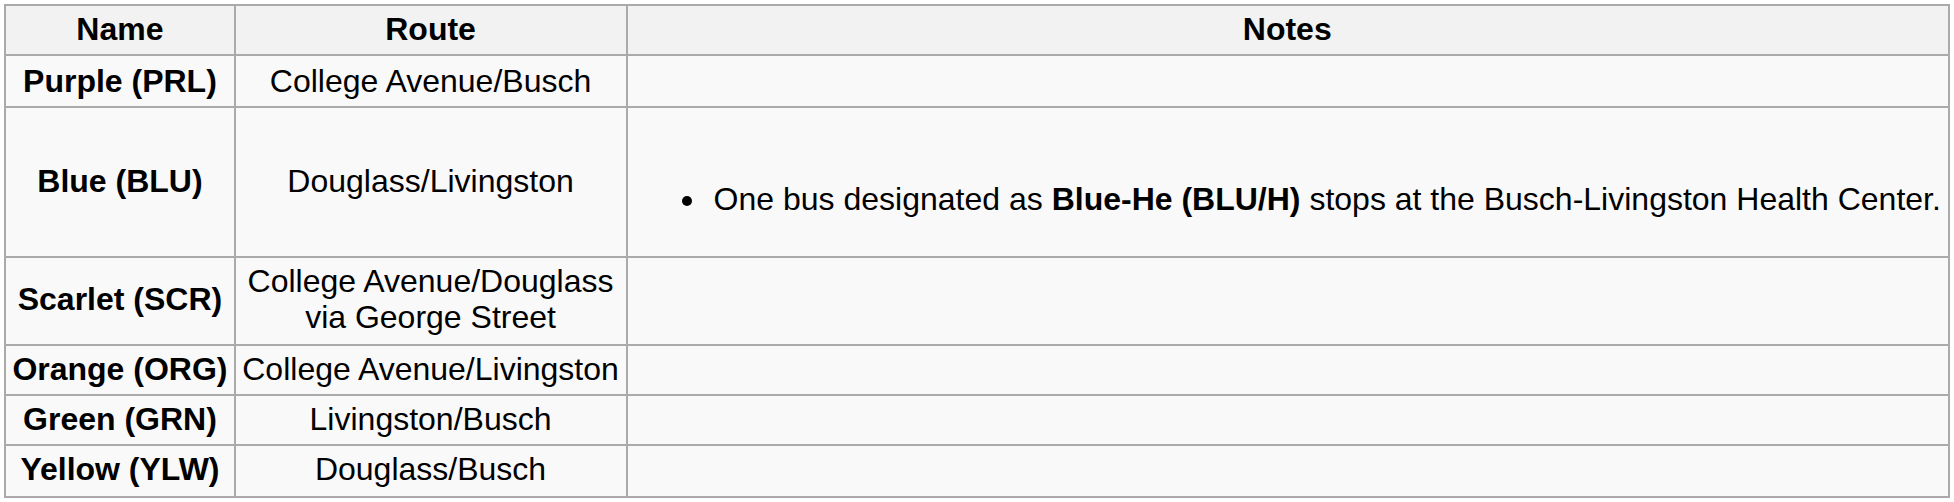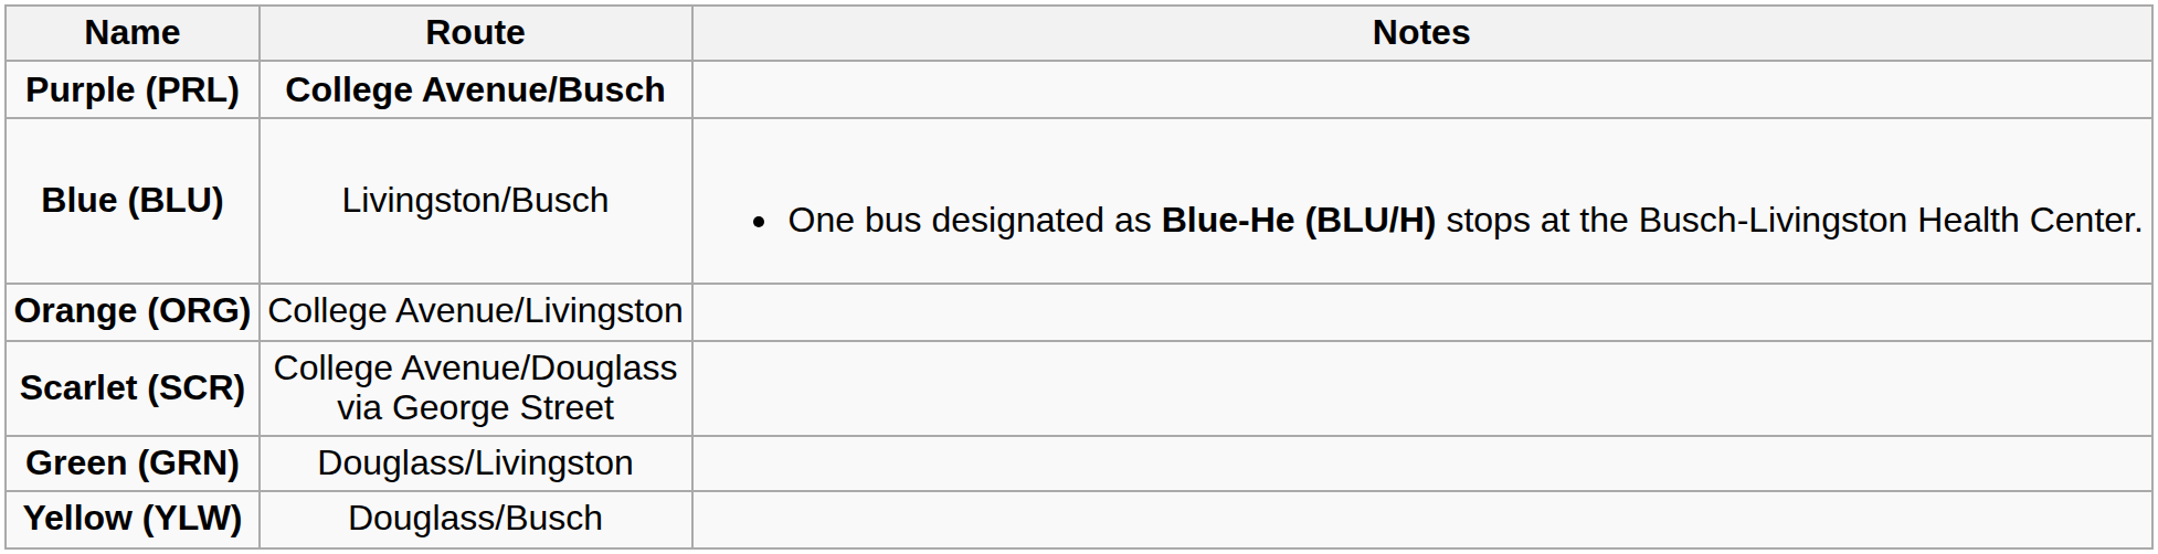 <table class="wikitable">
 <tr>
 <th>Name</th>
 <th>Route</th>
 <th>Notes</th>
 </tr>
 <tr align="center">
 <td><strong>Purple (PRL)</strong></td>
-<td>College Avenue/Busch</td>
+<td><strong>College Avenue/Busch</strong></td>
 <td align="left"></td>
 </tr>
 <tr align="center">
 <td><strong>Blue (BLU)</strong></td>
-<td>Douglass/Livingston</td>
+<td>Livingston/Busch</td>
 <td align="left"><br><ul><li>One bus designated as <strong>Blue-He (BLU/H)</strong> stops at the Busch-Livingston Health Center.</li></ul></td>
+</tr>
+<tr align="center">
+<td><strong>Orange (ORG)</strong></td>
+<td>College Avenue/Livingston</td>
+<td align="left"></td>
 </tr>
 <tr align="center">
 <td><strong>Scarlet (SCR)</strong></td>
 <td>College Avenue/Douglass<br>via George Street</td>
 <td align="left"></td>
 </tr>
 <tr align="center">
-<td><strong>Orange (ORG)</strong></td>
-<td>College Avenue/Livingston</td>
-<td align="left"></td>
-</tr>
-<tr align="center">
 <td><strong>Green (GRN)</strong></td>
-<td>Livingston/Busch</td>
+<td>Douglass/Livingston</td>
 <td align="left"></td>
 </tr>
 <tr align="center">
 <td><strong>Yellow (YLW)</strong></td>
 <td>Douglass/Busch</td>
 <td align="left"></td>
 </tr>
 </table>
